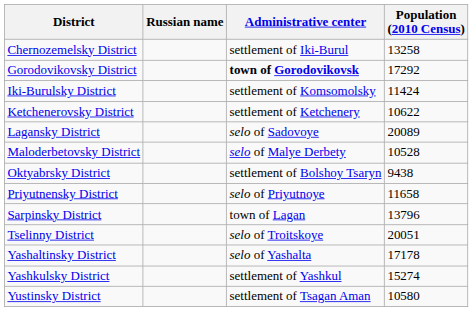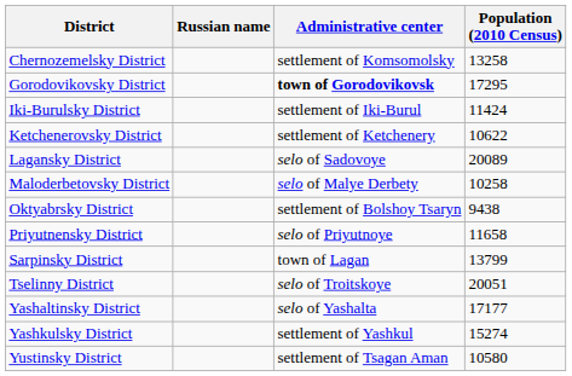 <table class="wikitable sortable">
 <tr>
 <th>District</th>
 <th>Russian name</th>
 <th><a href='#'>Administrative center</a></th>
 <th>Population<br>(<a href='#'>2010 Census</a>)</th>
 </tr>
 <tr>
 <td><a href='#'>Chernozemelsky District</a></td>
 <td></td>
-<td>settlement of <a href='#'>Iki-Burul</a></td>
+<td>settlement of <a href='#'>Komsomolsky</a></td>
 <td>13258</td>
 </tr>
 <tr>
 <td><a href='#'>Gorodovikovsky District</a></td>
 <td></td>
 <td><strong>town of <a href='#'>Gorodovikovsk</a></strong></td>
-<td>17292</td>
+<td>17295</td>
 </tr>
 <tr>
 <td><a href='#'>Iki-Burulsky District</a></td>
 <td></td>
-<td>settlement of <a href='#'>Komsomolsky</a></td>
+<td>settlement of <a href='#'>Iki-Burul</a></td>
 <td>11424</td>
 </tr>
 <tr>
 <td><a href='#'>Ketchenerovsky District</a></td>
 <td></td>
 <td>settlement of <a href='#'>Ketchenery</a></td>
 <td>10622</td>
 </tr>
 <tr>
 <td><a href='#'>Lagansky District</a></td>
 <td></td>
 <td><em>selo</em> of <a href='#'>Sadovoye</a></td>
 <td>20089</td>
 </tr>
 <tr>
 <td><a href='#'>Maloderbetovsky District</a></td>
 <td></td>
 <td><em><a href='#'>selo</a></em> of <a href='#'>Malye Derbety</a></td>
-<td>10528</td>
+<td>10258</td>
 </tr>
 <tr>
 <td><a href='#'>Oktyabrsky District</a></td>
 <td></td>
 <td>settlement of <a href='#'>Bolshoy Tsaryn</a></td>
 <td>9438</td>
 </tr>
 <tr>
 <td><a href='#'>Priyutnensky District</a></td>
 <td></td>
 <td><em>selo</em> of <a href='#'>Priyutnoye</a></td>
 <td>11658</td>
 </tr>
 <tr>
 <td><a href='#'>Sarpinsky District</a></td>
 <td></td>
 <td>town of <a href='#'>Lagan</a></td>
-<td>13796</td>
+<td>13799</td>
 </tr>
 <tr>
 <td><a href='#'>Tselinny District</a></td>
 <td></td>
 <td><em>selo</em> of <a href='#'>Troitskoye</a></td>
 <td>20051</td>
 </tr>
 <tr>
 <td><a href='#'>Yashaltinsky District</a></td>
 <td></td>
 <td><em>selo</em> of <a href='#'>Yashalta</a></td>
-<td>17178</td>
+<td>17177</td>
 </tr>
 <tr>
 <td><a href='#'>Yashkulsky District</a></td>
 <td></td>
 <td>settlement of <a href='#'>Yashkul</a></td>
 <td>15274</td>
 </tr>
 <tr>
 <td><a href='#'>Yustinsky District</a></td>
 <td></td>
 <td>settlement of <a href='#'>Tsagan Aman</a></td>
 <td>10580</td>
 </tr>
 </table>
